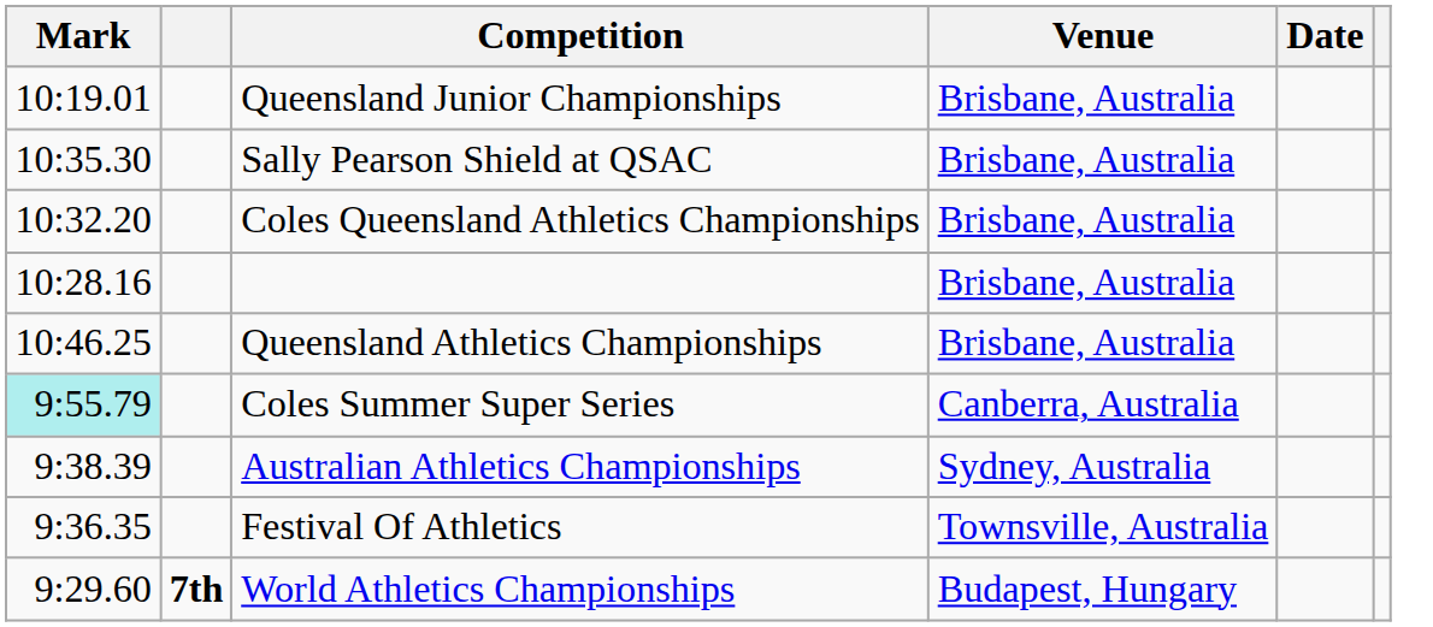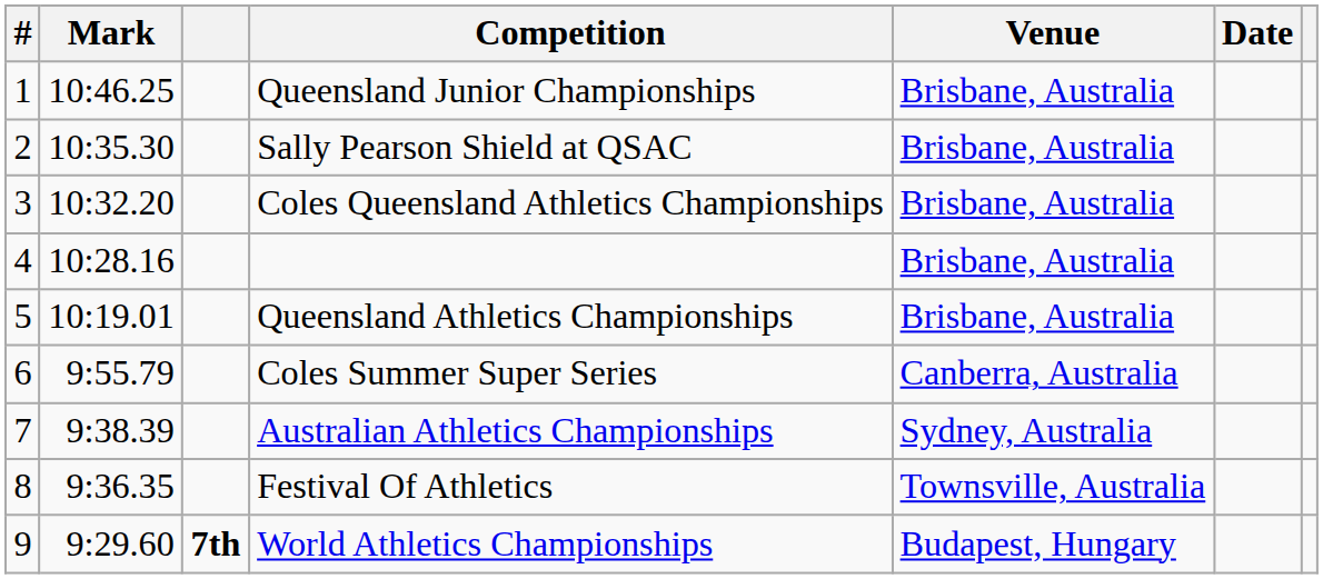 <table class="wikitable sortable">
 <tr>
+<th>#</th>
 <th>Mark</th>
 <th class=unsortable></th>
 <th>Competition</th>
 <th>Venue</th>
 <th>Date</th>
 <th class=unsortable></th>
 </tr>
 <tr>
-<td align=right>10:19.01</td>
+<td align=center>1</td>
+<td align=right>10:46.25</td>
 <td></td>
 <td>Queensland Junior Championships</td>
 <td><a href='#'>Brisbane, Australia</a></td>
 <td align=right></td>
 <td></td>
 </tr>
 <tr>
+<td align=center>2</td>
 <td align=right>10:35.30</td>
 <td></td>
 <td>Sally Pearson Shield at QSAC</td>
 <td><a href='#'>Brisbane, Australia</a></td>
 <td align=right></td>
 <td></td>
 </tr>
 <tr>
+<td align=center>3</td>
 <td align=right>10:32.20</td>
 <td></td>
 <td>Coles Queensland Athletics Championships</td>
 <td><a href='#'>Brisbane, Australia</a></td>
 <td align=right></td>
 <td></td>
 </tr>
 <tr>
+<td align=center>4</td>
 <td align=right>10:28.16</td>
 <td></td>
 <td></td>
 <td><a href='#'>Brisbane, Australia</a></td>
 <td align=right></td>
 <td></td>
 </tr>
 <tr>
-<td align=right>10:46.25</td>
+<td align=center>5</td>
+<td align=right>10:19.01</td>
 <td></td>
 <td>Queensland Athletics Championships</td>
 <td><a href='#'>Brisbane, Australia</a></td>
 <td align=right></td>
 <td></td>
 </tr>
 <tr>
-<td align=right style="background: paleturquoise;">9:55.79</td>
+<td align=center>6</td>
+<td align=right>9:55.79</td>
 <td></td>
 <td>Coles Summer Super Series</td>
 <td><a href='#'>Canberra, Australia</a></td>
 <td align=right></td>
 <td></td>
 </tr>
 <tr>
+<td align=center>7</td>
 <td align=right>9:38.39</td>
 <td></td>
 <td><a href='#'>Australian Athletics Championships</a></td>
 <td><a href='#'>Sydney, Australia</a></td>
 <td align=right></td>
 <td></td>
 </tr>
 <tr>
+<td align=center>8</td>
 <td align=right>9:36.35</td>
 <td></td>
 <td>Festival Of Athletics</td>
 <td><a href='#'>Townsville, Australia</a></td>
 <td align=right></td>
 <td></td>
 </tr>
 <tr>
+<td align=center>9</td>
 <td align=right>9:29.60</td>
 <td><strong>7th </strong></td>
 <td><a href='#'>World Athletics Championships</a></td>
 <td><a href='#'>Budapest, Hungary</a></td>
 <td align=right><a href='#'></a></td>
 <td></td>
 </tr>
 </table>
